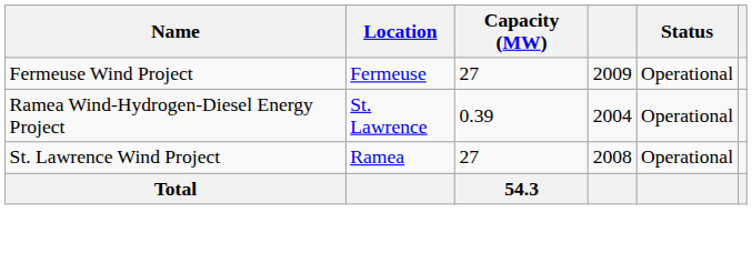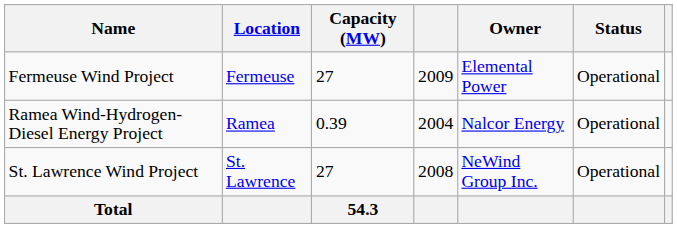 <table class="wikitable sortable">
 <tr>
 <th>Name</th>
 <th><a href='#'>Location</a></th>
 <th>Capacity (<a href='#'>MW</a>)</th>
 <th></th>
+<th>Owner</th>
 <th>Status</th>
 <th class="unsortable"></th>
 </tr>
 <tr>
 <td>Fermeuse Wind Project</td>
 <td><a href='#'>Fermeuse</a></td>
 <td>27</td>
 <td>2009</td>
+<td><a href='#'>Elemental Power</a></td>
 <td>Operational</td>
 <td></td>
 </tr>
 <tr>
 <td>Ramea Wind-Hydrogen-Diesel Energy Project</td>
-<td><a href='#'>St. Lawrence</a></td>
+<td><a href='#'>Ramea</a></td>
 <td>0.39</td>
 <td>2004</td>
+<td><a href='#'>Nalcor Energy</a></td>
 <td>Operational</td>
 <td></td>
 </tr>
 <tr>
 <td>St. Lawrence Wind Project</td>
-<td><a href='#'>Ramea</a></td>
+<td><a href='#'>St. Lawrence</a></td>
 <td>27</td>
 <td>2008</td>
+<td><a href='#'>NeWind Group Inc.</a></td>
 <td>Operational</td>
 <td></td>
 </tr>
 <tr class="sortbottom">
 <th>Total</th>
 <th></th>
 <th>54.3</th>
 <th></th>
 <th></th>
 <th></th>
+<th></th>
 </tr>
 </table>
